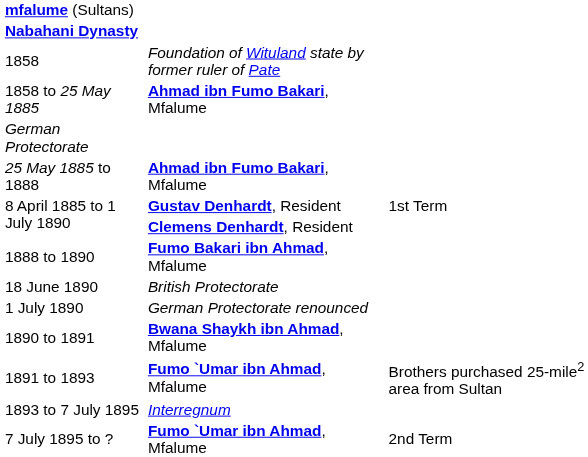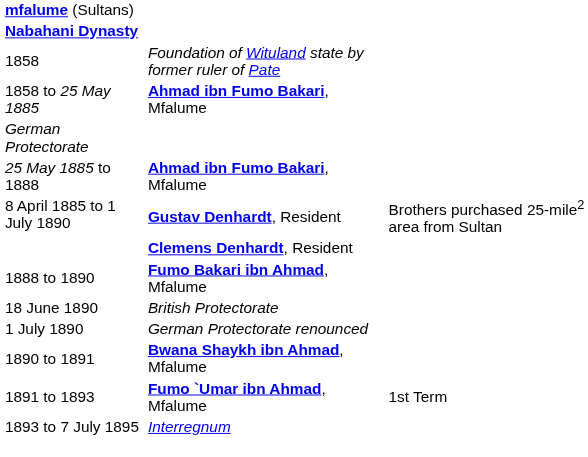 <table>
 <tr>
 <td><strong><a href='#'>mfalume</a></strong> (Sultans)</td>
 </tr>
 <tr>
 <td><strong><a href='#'>Nabahani Dynasty</a></strong></td>
 </tr>
 <tr>
 <td>1858</td>
 <td><em>Foundation of <a href='#'>Wituland</a> state by former ruler of <a href='#'>Pate</a></em></td>
 </tr>
 <tr>
 <td>1858 to <em>25 May 1885</em></td>
 <td><strong><a href='#'>Ahmad ibn Fumo Bakari</a></strong>, Mfalume</td>
 </tr>
 <tr>
 <td><em>German Protectorate</em></td>
 </tr>
 <tr>
 <td><em>25 May 1885</em> to 1888</td>
 <td><strong><a href='#'>Ahmad ibn Fumo Bakari</a></strong>, Mfalume</td>
 </tr>
 <tr>
 <td valign=top rowspan="2">8 April 1885 to  1 July 1890</td>
 <td><strong><a href='#'>Gustav Denhardt</a></strong>, Resident</td>
-<td>1st Term</td>
+<td>Brothers purchased 25-mile<sup>2</sup> area from Sultan</td>
 </tr>
 <tr>
 <td><strong><a href='#'>Clemens Denhardt</a></strong>, Resident</td>
 </tr>
 <tr>
 <td>1888 to 1890</td>
 <td><strong><a href='#'>Fumo Bakari ibn Ahmad</a></strong>, Mfalume</td>
 </tr>
 <tr>
 <td>18 June 1890</td>
 <td><em>British Protectorate</em></td>
 </tr>
 <tr>
 <td>1 July 1890</td>
 <td><em>German Protectorate renounced</em></td>
 </tr>
 <tr>
 <td>1890 to 1891</td>
 <td><strong><a href='#'>Bwana Shaykh ibn Ahmad</a></strong>, Mfalume</td>
 </tr>
 <tr>
 <td>1891 to 1893</td>
 <td><strong><a href='#'>Fumo `Umar ibn Ahmad</a></strong>, Mfalume</td>
-<td>Brothers purchased 25-mile<sup>2</sup> area from Sultan</td>
+<td>1st Term</td>
 </tr>
 <tr>
 <td>1893 to 7 July 1895</td>
 <td><em><a href='#'>Interregnum</a></em></td>
 </tr>
-<tr>
-<td>7 July 1895 to ?</td>
-<td><strong><a href='#'>Fumo `Umar ibn Ahmad</a></strong>, Mfalume</td>
-<td>2nd Term</td>
-</tr>
 </table>
